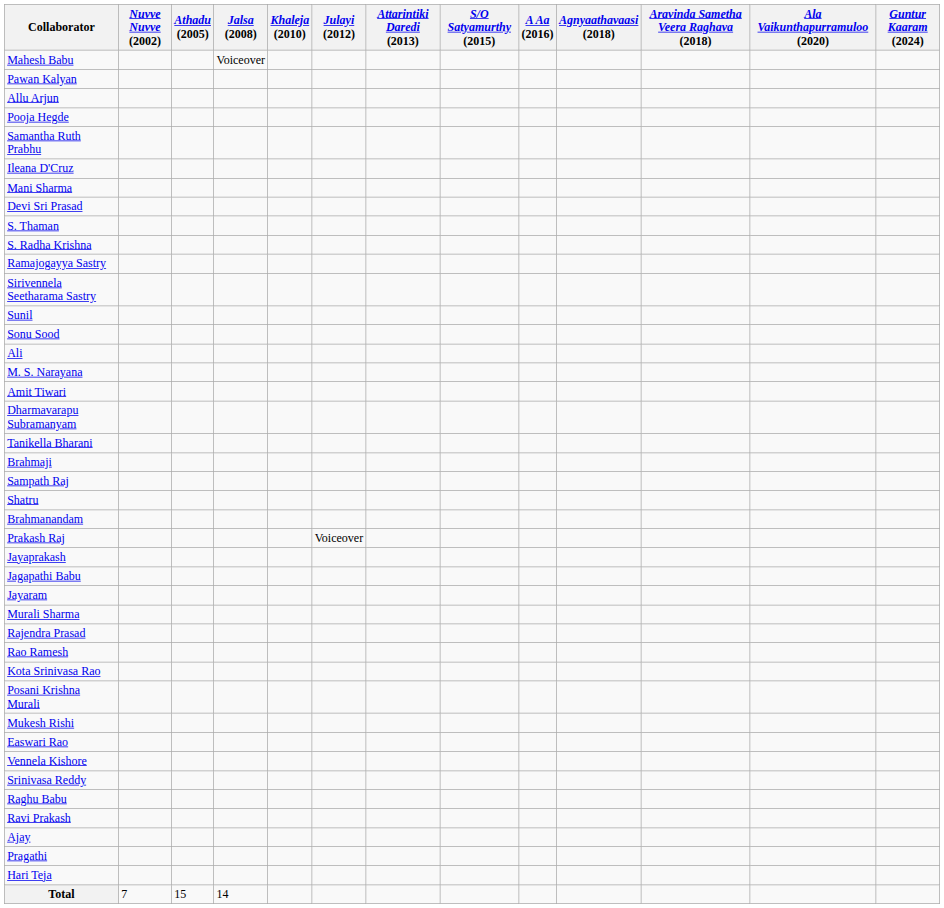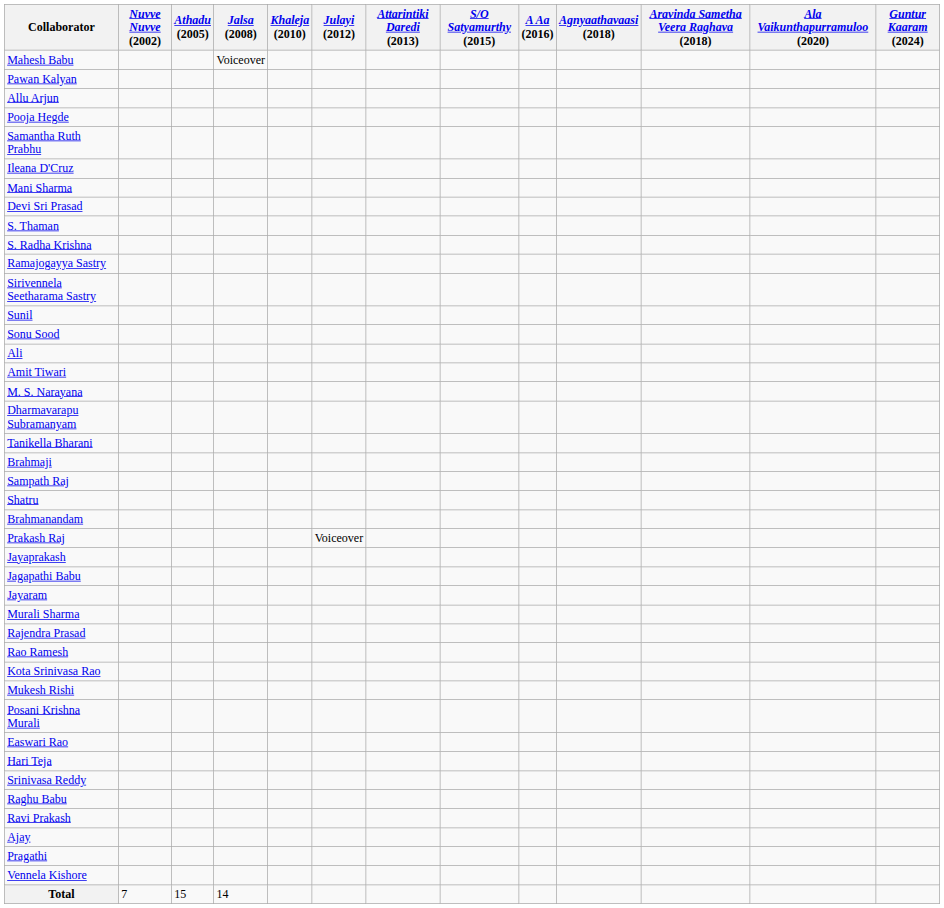 <table class="wikitable sortable">
 <tr>
 <th>Collaborator</th>
 <th><em><a href='#'>Nuvve Nuvve</a></em><br>(2002)</th>
 <th><em><a href='#'>Athadu</a></em><br>(2005)</th>
 <th><em><a href='#'>Jalsa</a></em><br>(2008)</th>
 <th><em><a href='#'>Khaleja</a></em><br>(2010)</th>
 <th><em><a href='#'>Julayi</a></em><br>(2012)</th>
 <th><em><a href='#'>Attarintiki Daredi</a></em><br>(2013)</th>
 <th><em><a href='#'>S/O Satyamurthy</a></em><br>(2015)</th>
 <th><em><a href='#'>A Aa</a></em><br>(2016)</th>
 <th><em><a href='#'>Agnyaathavaasi</a></em><br>(2018)</th>
 <th><em><a href='#'>Aravinda Sametha Veera Raghava</a></em><br>(2018)</th>
 <th><em><a href='#'>Ala Vaikunthapurramuloo</a></em><br>(2020)</th>
 <th><em><a href='#'>Guntur Kaaram</a></em><br>(2024)</th>
 </tr>
 <tr>
 <td><a href='#'>Mahesh Babu</a></td>
 <td></td>
 <td></td>
 <td>Voiceover</td>
 <td></td>
 <td></td>
 <td></td>
 <td></td>
 <td></td>
 <td></td>
 <td></td>
 <td></td>
 <td></td>
 </tr>
 <tr>
 <td><a href='#'>Pawan Kalyan</a></td>
 <td></td>
 <td></td>
 <td></td>
 <td></td>
 <td></td>
 <td></td>
 <td></td>
 <td></td>
 <td></td>
 <td></td>
 <td></td>
 <td></td>
 </tr>
 <tr>
 <td><a href='#'>Allu Arjun</a></td>
 <td></td>
 <td></td>
 <td></td>
 <td></td>
 <td></td>
 <td></td>
 <td></td>
 <td></td>
 <td></td>
 <td></td>
 <td></td>
 <td></td>
 </tr>
 <tr>
 <td><a href='#'>Pooja Hegde</a></td>
 <td></td>
 <td></td>
 <td></td>
 <td></td>
 <td></td>
 <td></td>
 <td></td>
 <td></td>
 <td></td>
 <td></td>
 <td></td>
 <td></td>
 </tr>
 <tr>
 <td><a href='#'>Samantha Ruth Prabhu</a></td>
 <td></td>
 <td></td>
 <td></td>
 <td></td>
 <td></td>
 <td></td>
 <td></td>
 <td></td>
 <td></td>
 <td></td>
 <td></td>
 <td></td>
 </tr>
 <tr>
 <td><a href='#'>Ileana D'Cruz</a></td>
 <td></td>
 <td></td>
 <td></td>
 <td></td>
 <td></td>
 <td></td>
 <td></td>
 <td></td>
 <td></td>
 <td></td>
 <td></td>
 <td></td>
 </tr>
 <tr>
 <td><a href='#'>Mani Sharma</a></td>
 <td></td>
 <td></td>
 <td></td>
 <td></td>
 <td></td>
 <td></td>
 <td></td>
 <td></td>
 <td></td>
 <td></td>
 <td></td>
 <td></td>
 </tr>
 <tr>
 <td><a href='#'>Devi Sri Prasad</a></td>
 <td></td>
 <td></td>
 <td></td>
 <td></td>
 <td></td>
 <td></td>
 <td></td>
 <td></td>
 <td></td>
 <td></td>
 <td></td>
 <td></td>
 </tr>
 <tr>
 <td><a href='#'>S. Thaman</a></td>
 <td></td>
 <td></td>
 <td></td>
 <td></td>
 <td></td>
 <td></td>
 <td></td>
 <td></td>
 <td></td>
 <td></td>
 <td></td>
 <td></td>
 </tr>
 <tr>
 <td><a href='#'>S. Radha Krishna</a></td>
 <td></td>
 <td></td>
 <td></td>
 <td></td>
 <td></td>
 <td></td>
 <td></td>
 <td></td>
 <td></td>
 <td></td>
 <td></td>
 <td></td>
 </tr>
 <tr>
 <td><a href='#'>Ramajogayya Sastry</a></td>
 <td></td>
 <td></td>
 <td></td>
 <td></td>
 <td></td>
 <td></td>
 <td></td>
 <td></td>
 <td></td>
 <td></td>
 <td></td>
 <td></td>
 </tr>
 <tr>
 <td><a href='#'>Sirivennela Seetharama Sastry</a></td>
 <td></td>
 <td></td>
 <td></td>
 <td></td>
 <td></td>
 <td></td>
 <td></td>
 <td></td>
 <td></td>
 <td></td>
 <td></td>
 <td></td>
 </tr>
 <tr>
 <td><a href='#'>Sunil</a></td>
 <td></td>
 <td></td>
 <td></td>
 <td></td>
 <td></td>
 <td></td>
 <td></td>
 <td></td>
 <td></td>
 <td></td>
 <td></td>
 <td></td>
 </tr>
 <tr>
 <td><a href='#'>Sonu Sood</a></td>
 <td></td>
 <td></td>
 <td></td>
 <td></td>
 <td></td>
 <td></td>
 <td></td>
 <td></td>
 <td></td>
 <td></td>
 <td></td>
 <td></td>
 </tr>
 <tr>
 <td><a href='#'>Ali</a></td>
 <td></td>
 <td></td>
 <td></td>
 <td></td>
 <td></td>
 <td></td>
 <td></td>
 <td></td>
 <td></td>
 <td></td>
 <td></td>
 <td></td>
 </tr>
 <tr>
-<td><a href='#'>M. S. Narayana</a></td>
+<td><a href='#'>Amit Tiwari</a></td>
 <td></td>
 <td></td>
 <td></td>
 <td></td>
 <td></td>
 <td></td>
 <td></td>
 <td></td>
 <td></td>
 <td></td>
 <td></td>
 <td></td>
 </tr>
 <tr>
-<td><a href='#'>Amit Tiwari</a></td>
+<td><a href='#'>M. S. Narayana</a></td>
 <td></td>
 <td></td>
 <td></td>
 <td></td>
 <td></td>
 <td></td>
 <td></td>
 <td></td>
 <td></td>
 <td></td>
 <td></td>
 <td></td>
 </tr>
 <tr>
 <td><a href='#'>Dharmavarapu Subramanyam</a></td>
 <td></td>
 <td></td>
 <td></td>
 <td></td>
 <td></td>
 <td></td>
 <td></td>
 <td></td>
 <td></td>
 <td></td>
 <td></td>
 <td></td>
 </tr>
 <tr>
 <td><a href='#'>Tanikella Bharani</a></td>
 <td></td>
 <td></td>
 <td></td>
 <td></td>
 <td></td>
 <td></td>
 <td></td>
 <td></td>
 <td></td>
 <td></td>
 <td></td>
 <td></td>
 </tr>
 <tr>
 <td><a href='#'>Brahmaji</a></td>
 <td></td>
 <td></td>
 <td></td>
 <td></td>
 <td></td>
 <td></td>
 <td></td>
 <td></td>
 <td></td>
 <td></td>
 <td></td>
 <td></td>
 </tr>
 <tr>
 <td><a href='#'>Sampath Raj</a></td>
 <td></td>
 <td></td>
 <td></td>
 <td></td>
 <td></td>
 <td></td>
 <td></td>
 <td></td>
 <td></td>
 <td></td>
 <td></td>
 <td></td>
 </tr>
 <tr>
 <td><a href='#'>Shatru</a></td>
 <td></td>
 <td></td>
 <td></td>
 <td></td>
 <td></td>
 <td></td>
 <td></td>
 <td></td>
 <td></td>
 <td></td>
 <td></td>
 <td></td>
 </tr>
 <tr>
 <td><a href='#'>Brahmanandam</a></td>
 <td></td>
 <td></td>
 <td></td>
 <td></td>
 <td></td>
 <td></td>
 <td></td>
 <td></td>
 <td></td>
 <td></td>
 <td></td>
 <td></td>
 </tr>
 <tr>
 <td><a href='#'>Prakash Raj</a></td>
 <td></td>
 <td></td>
 <td></td>
 <td></td>
 <td>Voiceover</td>
 <td></td>
 <td></td>
 <td></td>
 <td></td>
 <td></td>
 <td></td>
 <td></td>
 </tr>
 <tr>
 <td><a href='#'>Jayaprakash</a></td>
 <td></td>
 <td></td>
 <td></td>
 <td></td>
 <td></td>
 <td></td>
 <td></td>
 <td></td>
 <td></td>
 <td></td>
 <td></td>
 <td></td>
 </tr>
 <tr>
 <td><a href='#'>Jagapathi Babu</a></td>
 <td></td>
 <td></td>
 <td></td>
 <td></td>
 <td></td>
 <td></td>
 <td></td>
 <td></td>
 <td></td>
 <td></td>
 <td></td>
 <td></td>
 </tr>
 <tr>
 <td><a href='#'>Jayaram</a></td>
 <td></td>
 <td></td>
 <td></td>
 <td></td>
 <td></td>
 <td></td>
 <td></td>
 <td></td>
 <td></td>
 <td></td>
 <td></td>
 <td></td>
 </tr>
 <tr>
 <td><a href='#'>Murali Sharma</a></td>
 <td></td>
 <td></td>
 <td></td>
 <td></td>
 <td></td>
 <td></td>
 <td></td>
 <td></td>
 <td></td>
 <td></td>
 <td></td>
 <td></td>
 </tr>
 <tr>
 <td><a href='#'>Rajendra Prasad</a></td>
 <td></td>
 <td></td>
 <td></td>
 <td></td>
 <td></td>
 <td></td>
 <td></td>
 <td></td>
 <td></td>
 <td></td>
 <td></td>
 <td></td>
 </tr>
 <tr>
 <td><a href='#'>Rao Ramesh</a></td>
 <td></td>
 <td></td>
 <td></td>
 <td></td>
 <td></td>
 <td></td>
 <td></td>
 <td></td>
 <td></td>
 <td></td>
 <td></td>
 <td></td>
 </tr>
 <tr>
 <td><a href='#'>Kota Srinivasa Rao</a></td>
 <td></td>
 <td></td>
 <td></td>
 <td></td>
 <td></td>
 <td></td>
 <td></td>
 <td></td>
 <td></td>
 <td></td>
 <td></td>
 <td></td>
 </tr>
 <tr>
-<td><a href='#'>Posani Krishna Murali</a></td>
+<td><a href='#'>Mukesh Rishi</a></td>
 <td></td>
 <td></td>
 <td></td>
 <td></td>
 <td></td>
 <td></td>
 <td></td>
 <td></td>
 <td></td>
 <td></td>
 <td></td>
 <td></td>
 </tr>
 <tr>
-<td><a href='#'>Mukesh Rishi</a></td>
+<td><a href='#'>Posani Krishna Murali</a></td>
 <td></td>
 <td></td>
 <td></td>
 <td></td>
 <td></td>
 <td></td>
 <td></td>
 <td></td>
 <td></td>
 <td></td>
 <td></td>
 <td></td>
 </tr>
 <tr>
 <td><a href='#'>Easwari Rao</a></td>
 <td></td>
 <td></td>
 <td></td>
 <td></td>
 <td></td>
 <td></td>
 <td></td>
 <td></td>
 <td></td>
 <td></td>
 <td></td>
 <td></td>
 </tr>
 <tr>
-<td><a href='#'>Vennela Kishore</a></td>
+<td><a href='#'>Hari Teja</a></td>
 <td></td>
 <td></td>
 <td></td>
 <td></td>
 <td></td>
 <td></td>
 <td></td>
 <td></td>
 <td></td>
 <td></td>
 <td></td>
 <td></td>
 </tr>
 <tr>
 <td><a href='#'>Srinivasa Reddy</a></td>
 <td></td>
 <td></td>
 <td></td>
 <td></td>
 <td></td>
 <td></td>
 <td></td>
 <td></td>
 <td></td>
 <td></td>
 <td></td>
 <td></td>
 </tr>
 <tr>
 <td><a href='#'>Raghu Babu</a></td>
 <td></td>
 <td></td>
 <td></td>
 <td></td>
 <td></td>
 <td></td>
 <td></td>
 <td></td>
 <td></td>
 <td></td>
 <td></td>
 <td></td>
 </tr>
 <tr>
 <td><a href='#'>Ravi Prakash</a></td>
 <td></td>
 <td></td>
 <td></td>
 <td></td>
 <td></td>
 <td></td>
 <td></td>
 <td></td>
 <td></td>
 <td></td>
 <td></td>
 <td></td>
 </tr>
 <tr>
 <td><a href='#'>Ajay</a></td>
 <td></td>
 <td></td>
 <td></td>
 <td></td>
 <td></td>
 <td></td>
 <td></td>
 <td></td>
 <td></td>
 <td></td>
 <td></td>
 <td></td>
 </tr>
 <tr>
 <td><a href='#'>Pragathi</a></td>
 <td></td>
 <td></td>
 <td></td>
 <td></td>
 <td></td>
 <td></td>
 <td></td>
 <td></td>
 <td></td>
 <td></td>
 <td></td>
 <td></td>
 </tr>
 <tr>
-<td><a href='#'>Hari Teja</a></td>
+<td><a href='#'>Vennela Kishore</a></td>
 <td></td>
 <td></td>
 <td></td>
 <td></td>
 <td></td>
 <td></td>
 <td></td>
 <td></td>
 <td></td>
 <td></td>
 <td></td>
 <td></td>
 </tr>
 <tr>
 <th><strong>Total</strong></th>
 <td>7</td>
 <td>15</td>
 <td>14</td>
 <td></td>
 <td></td>
 <td></td>
 <td></td>
 <td></td>
 <td></td>
 <td></td>
 <td></td>
 <td></td>
 </tr>
 </table>
